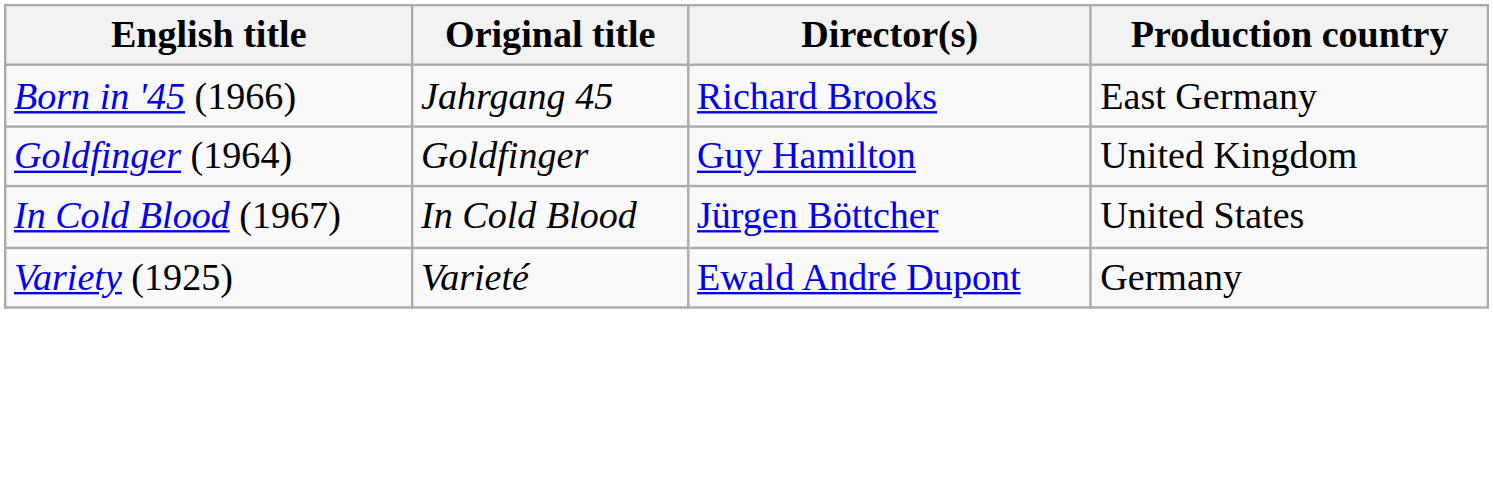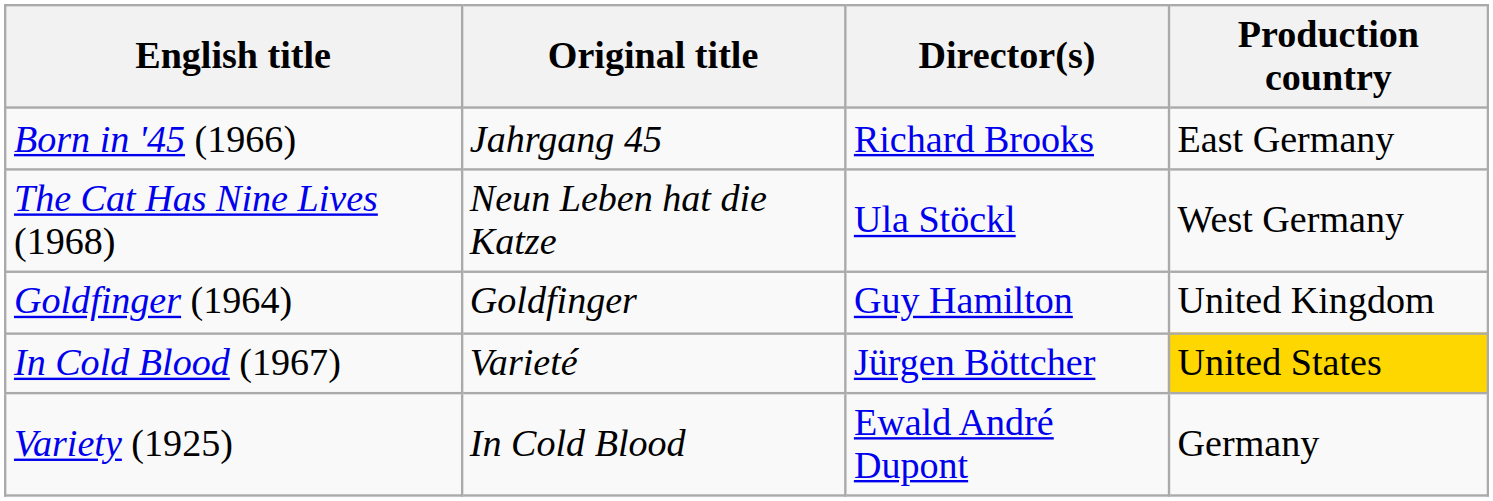 <table class="wikitable" width="100%" cellpadding="5">
 <tr>
 <th scope="col">English title</th>
 <th scope="col">Original title</th>
 <th scope="col">Director(s)</th>
 <th scope="col">Production country</th>
 </tr>
 <tr>
 <td><em><a href='#'>Born in '45</a></em> (1966)</td>
 <td><em>Jahrgang 45</em></td>
 <td><a href='#'>Richard Brooks</a></td>
 <td>East Germany</td>
 </tr>
 <tr>
+<td><em><a href='#'>The Cat Has Nine Lives</a></em> (1968)</td>
+<td><em>Neun Leben hat die Katze</em></td>
+<td><a href='#'>Ula Stöckl</a></td>
+<td>West Germany</td>
+</tr>
+<tr>
 <td><em><a href='#'>Goldfinger</a></em> (1964)</td>
 <td><em>Goldfinger</em></td>
 <td><a href='#'>Guy Hamilton</a></td>
 <td>United Kingdom</td>
 </tr>
 <tr>
 <td><em><a href='#'>In Cold Blood</a></em> (1967)</td>
-<td><em>In Cold Blood</em></td>
+<td><em>Varieté</em></td>
 <td><a href='#'>Jürgen Böttcher</a></td>
-<td>United States</td>
+<td style="background: gold;">United States</td>
 </tr>
 <tr>
 <td><em><a href='#'>Variety</a></em> (1925)</td>
-<td><em>Varieté</em></td>
+<td><em>In Cold Blood</em></td>
 <td><a href='#'>Ewald André Dupont</a></td>
 <td>Germany</td>
 </tr>
 </table>
